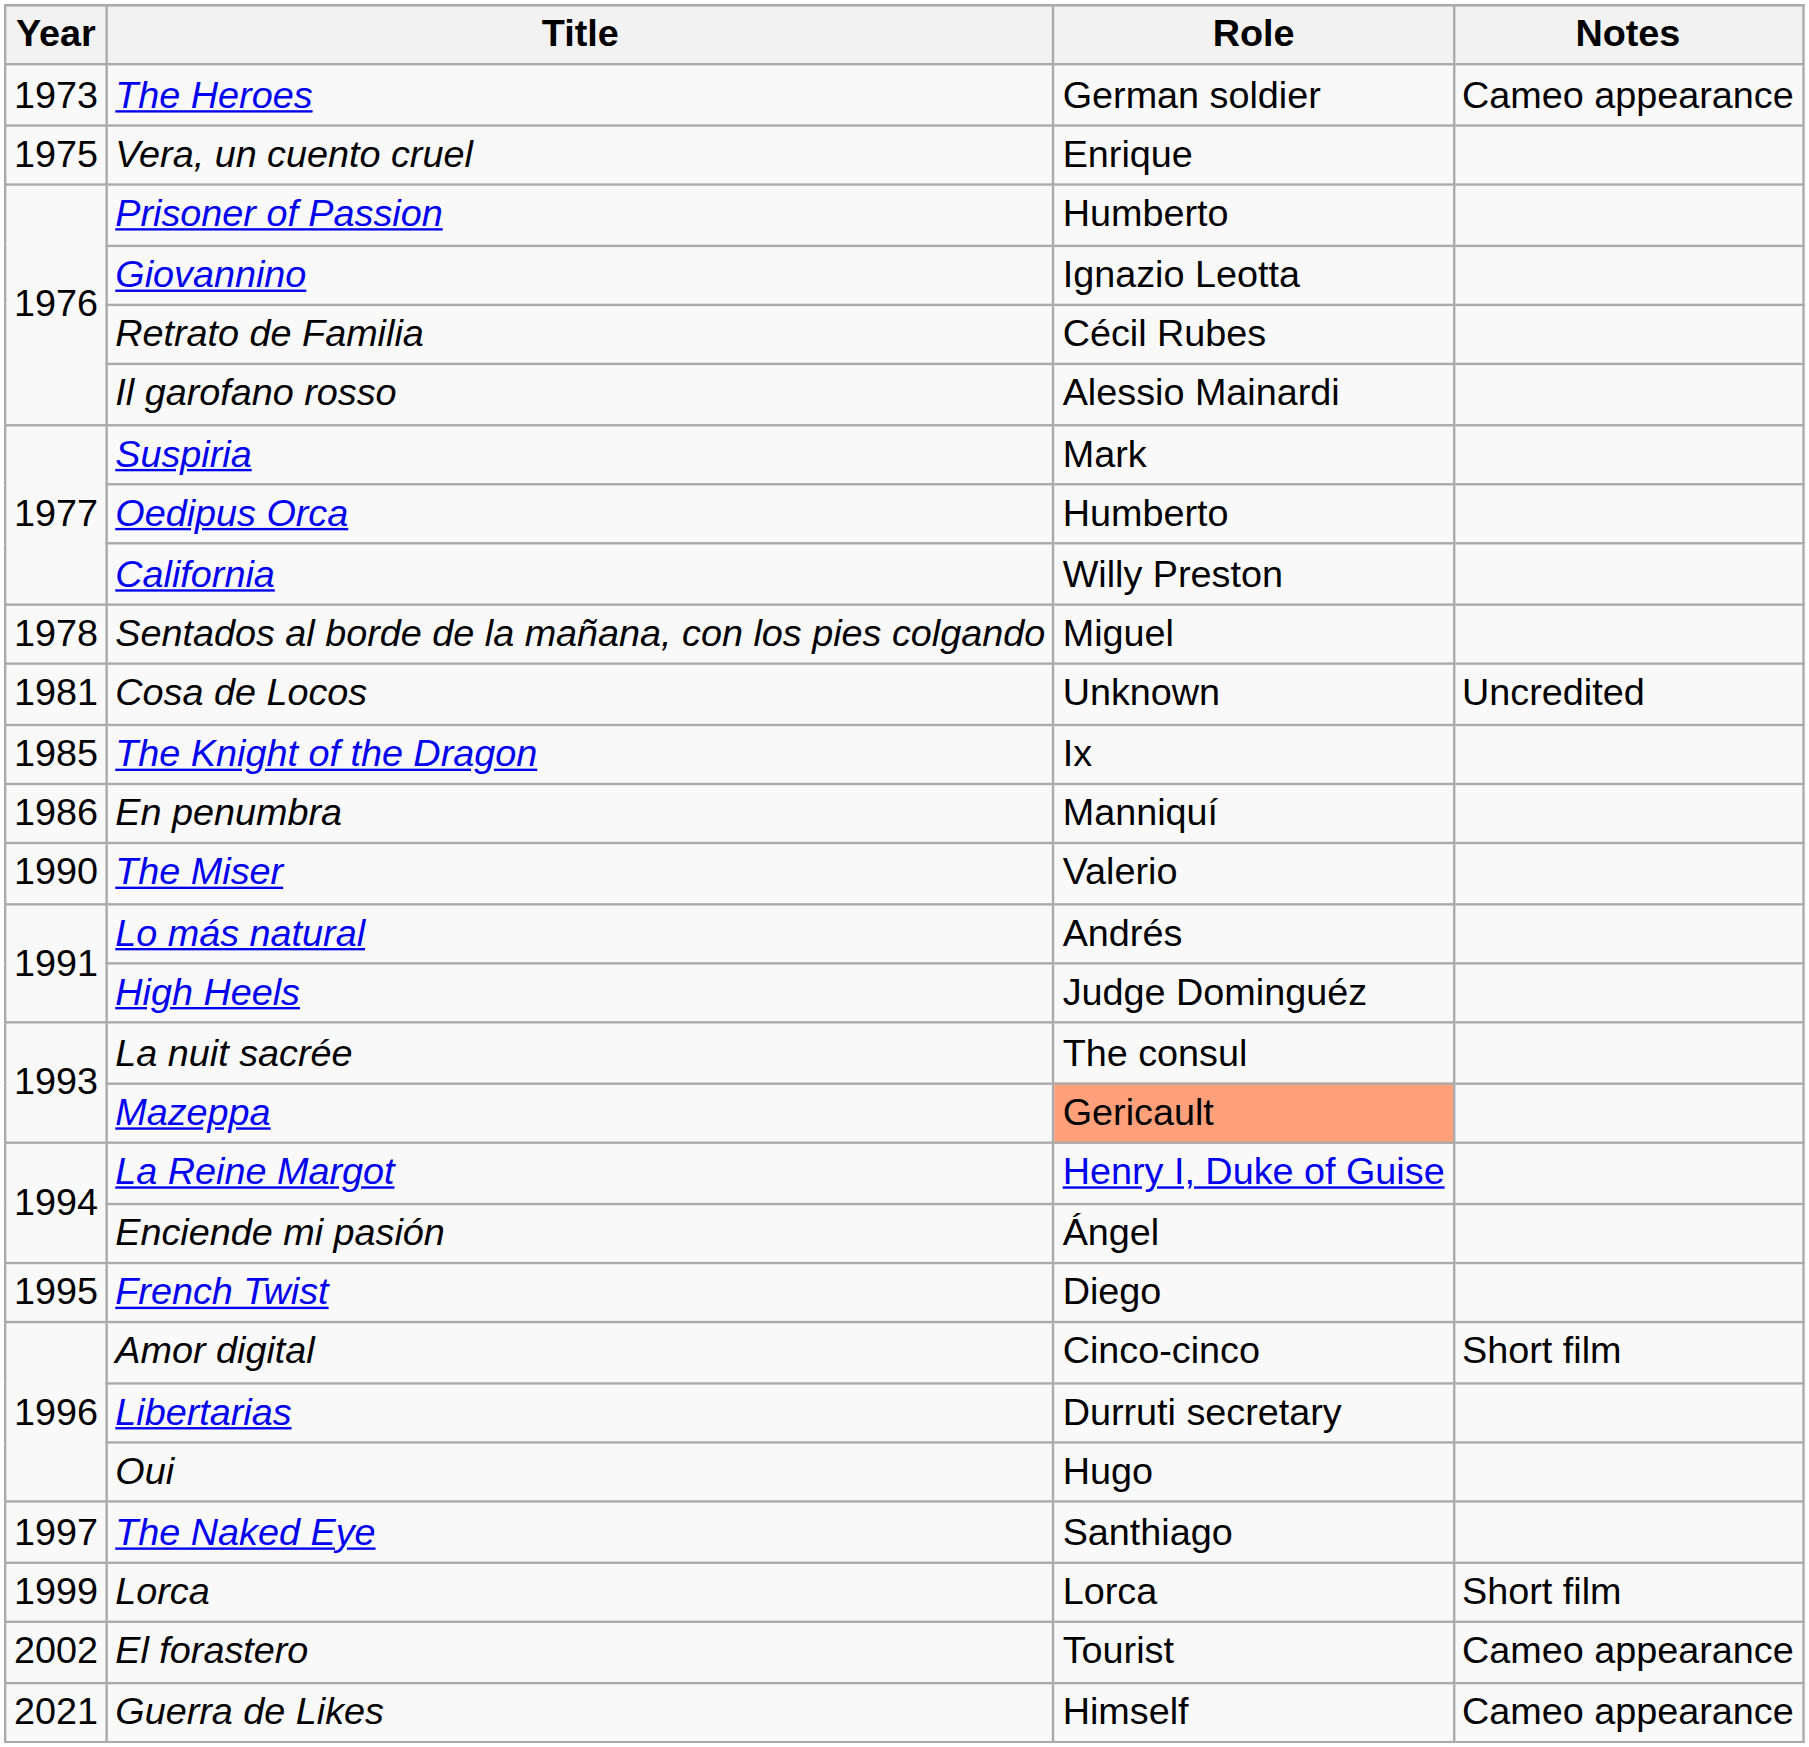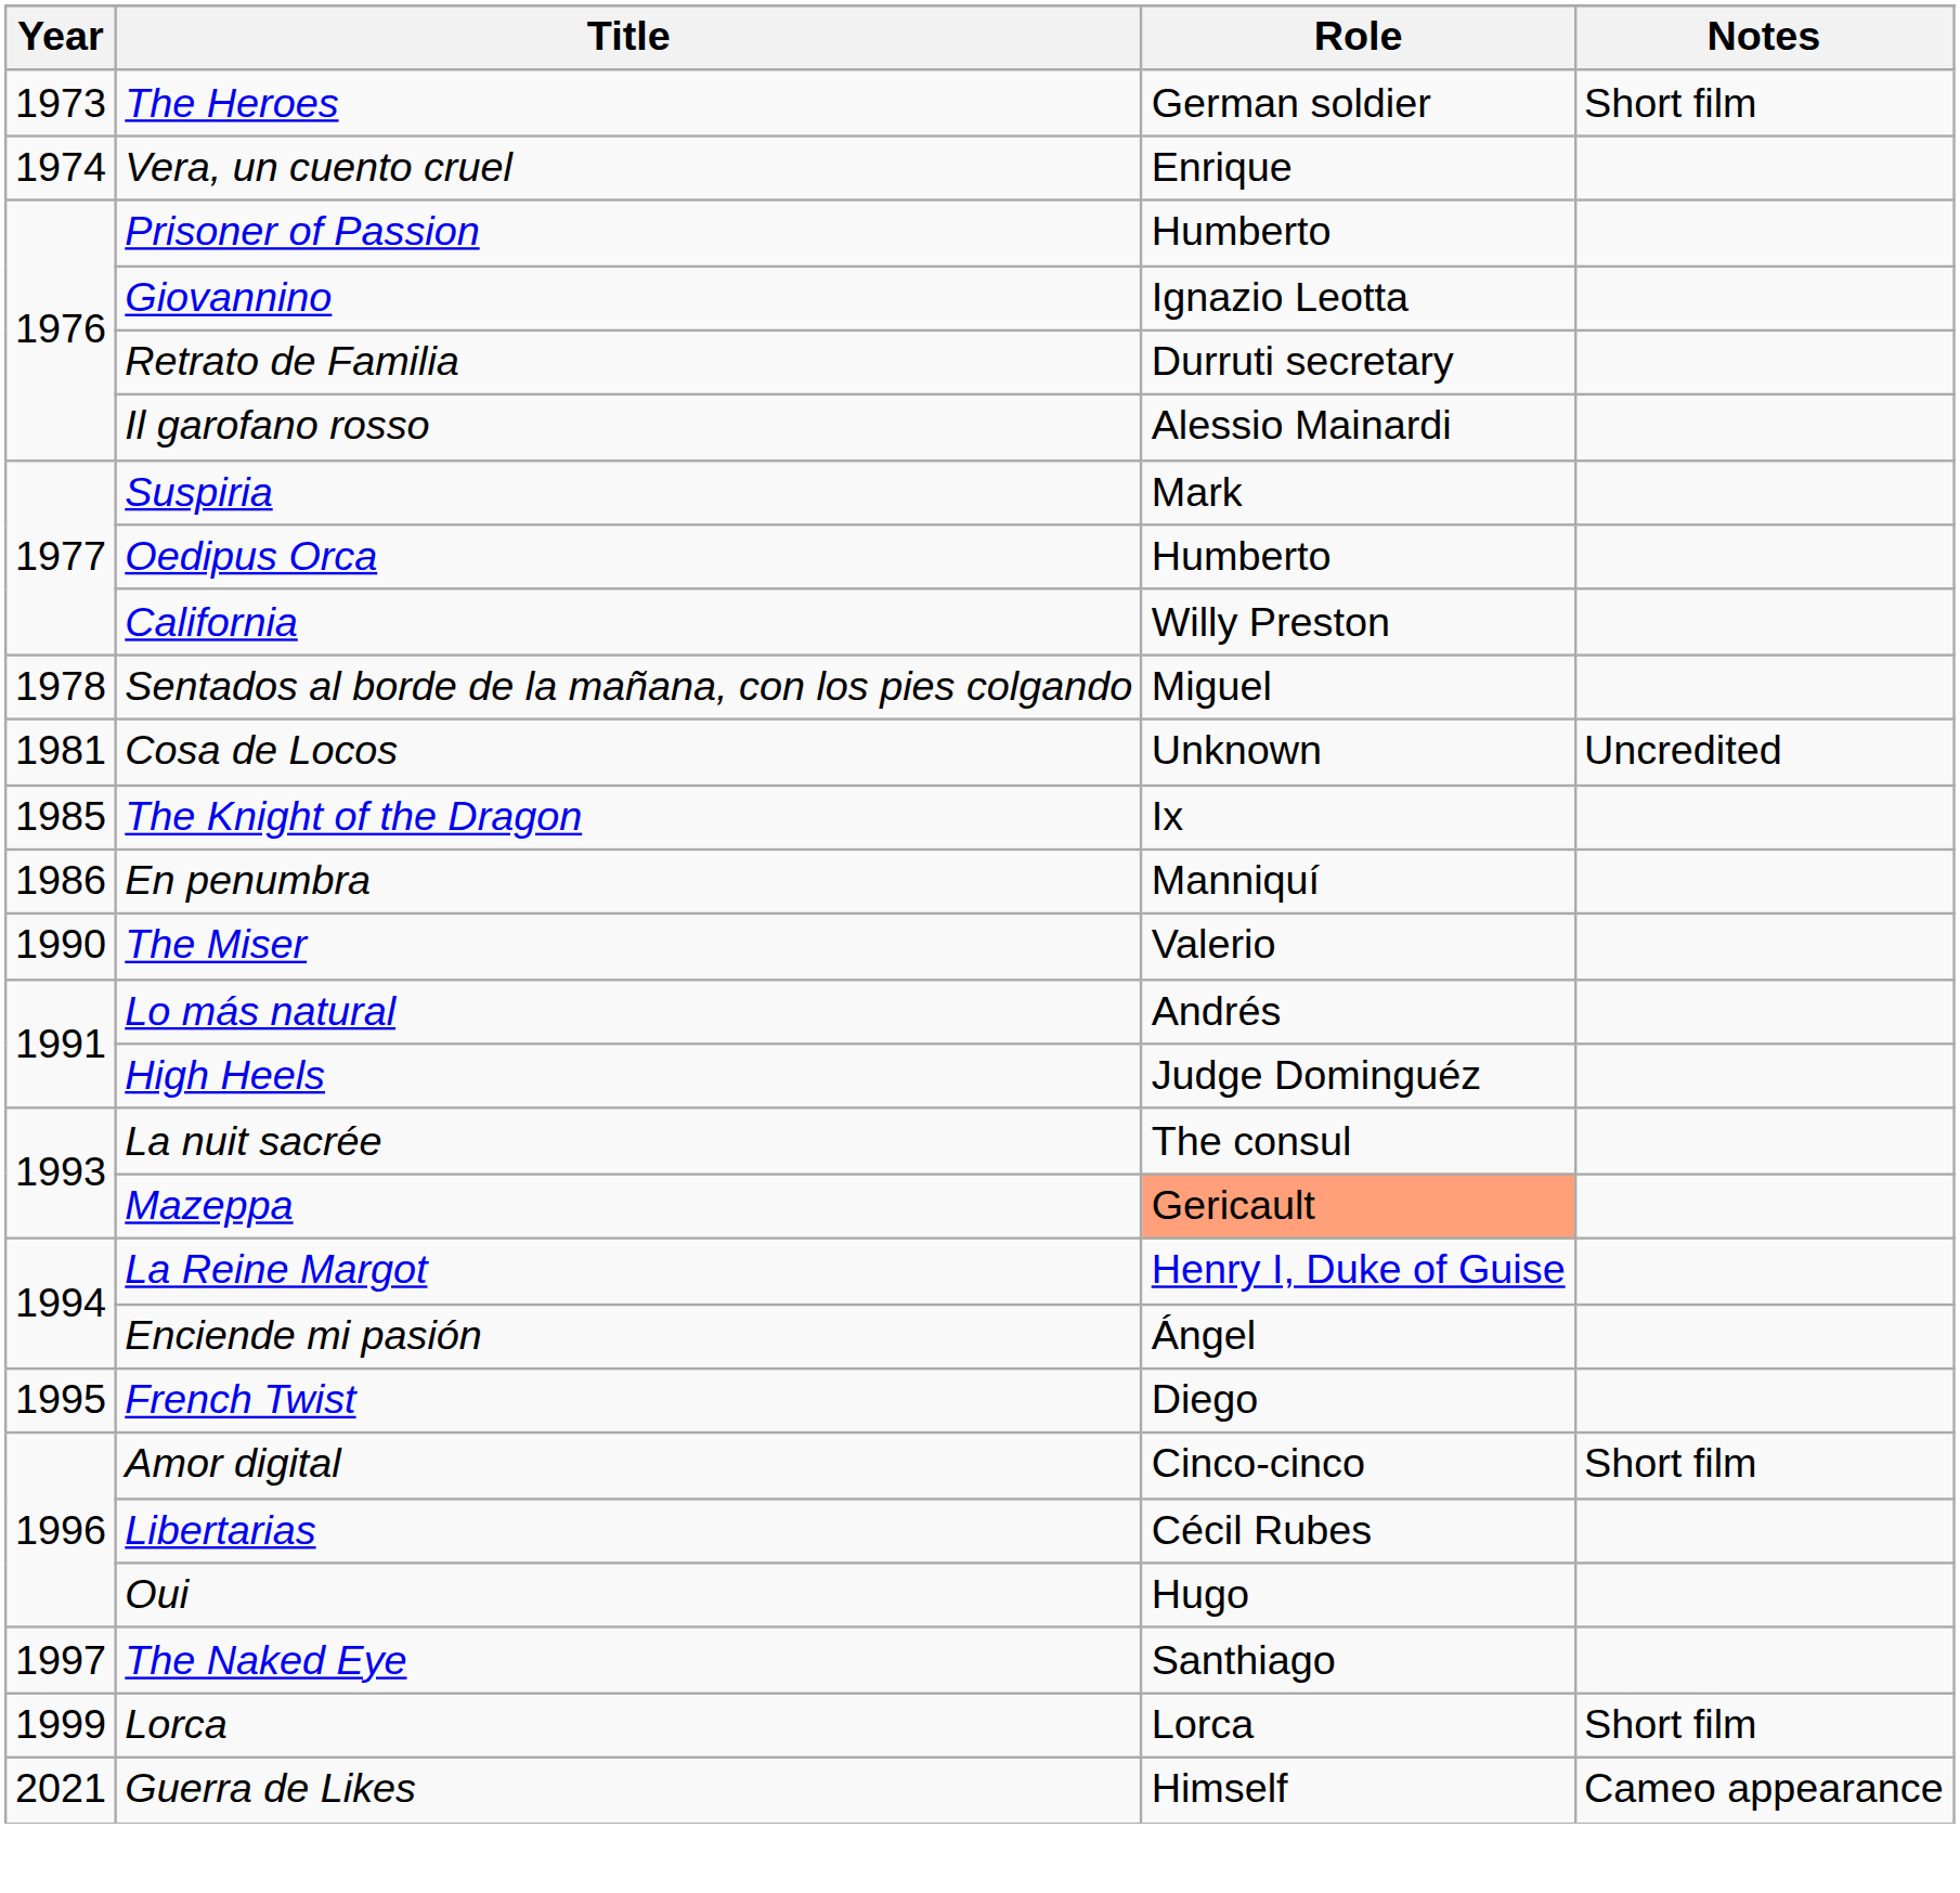 <table class="wikitable">
 <tr>
 </tr>
 <tr>
 <th>Year</th>
 <th>Title</th>
 <th>Role</th>
 <th>Notes</th>
 </tr>
 <tr>
 <td>1973</td>
 <td><em><a href='#'>The Heroes</a></em></td>
 <td>German soldier</td>
-<td>Cameo appearance</td>
+<td>Short film</td>
 </tr>
 <tr>
-<td>1975</td>
+<td>1974</td>
 <td><em>Vera, un cuento cruel</em></td>
 <td>Enrique</td>
 <td></td>
 </tr>
 <tr>
 <td rowspan="4">1976</td>
 <td><em><a href='#'>Prisoner of Passion</a></em></td>
 <td>Humberto</td>
 <td></td>
 </tr>
 <tr>
 <td><em><a href='#'>Giovannino</a></em></td>
 <td>Ignazio Leotta</td>
 <td></td>
 </tr>
 <tr>
 <td><em>Retrato de Familia</em></td>
-<td>Cécil Rubes</td>
+<td>Durruti secretary</td>
 <td></td>
 </tr>
 <tr>
 <td><em>Il garofano rosso</em></td>
 <td>Alessio Mainardi</td>
 <td></td>
 </tr>
 <tr>
 <td rowspan="3">1977</td>
 <td><em><a href='#'>Suspiria</a></em></td>
 <td>Mark</td>
 <td></td>
 </tr>
 <tr>
 <td><em><a href='#'>Oedipus Orca</a></em></td>
 <td>Humberto</td>
 <td></td>
 </tr>
 <tr>
 <td><em><a href='#'>California</a></em></td>
 <td>Willy Preston</td>
 <td></td>
 </tr>
 <tr>
 <td>1978</td>
 <td><em>Sentados al borde de la mañana, con los pies colgando</em></td>
 <td>Miguel</td>
 <td></td>
 </tr>
 <tr>
 <td>1981</td>
 <td><em>Cosa de Locos</em></td>
 <td>Unknown</td>
 <td>Uncredited</td>
 </tr>
 <tr>
 <td>1985</td>
 <td><em><a href='#'>The Knight of the Dragon</a></em></td>
 <td>Ix</td>
 <td></td>
 </tr>
 <tr>
 <td>1986</td>
 <td><em>En penumbra</em></td>
 <td>Manniquí</td>
 <td></td>
 </tr>
 <tr>
 <td>1990</td>
 <td><em><a href='#'>The Miser</a></em></td>
 <td>Valerio</td>
 <td></td>
 </tr>
 <tr>
 <td rowspan="2">1991</td>
 <td><em><a href='#'>Lo más natural</a></em></td>
 <td>Andrés</td>
 <td></td>
 </tr>
 <tr>
 <td><em><a href='#'>High Heels</a></em></td>
 <td>Judge Dominguéz</td>
 <td></td>
 </tr>
 <tr>
 <td rowspan="2">1993</td>
 <td><em>La nuit sacrée</em></td>
 <td>The consul</td>
 <td></td>
 </tr>
 <tr>
 <td><em><a href='#'>Mazeppa</a></em></td>
 <td style="background: lightsalmon;">Gericault</td>
 <td></td>
 </tr>
 <tr>
 <td rowspan="2">1994</td>
 <td><em><a href='#'>La Reine Margot</a></em></td>
 <td><a href='#'>Henry I, Duke of Guise</a></td>
 <td></td>
 </tr>
 <tr>
 <td><em>Enciende mi pasión</em></td>
 <td>Ángel</td>
 <td></td>
 </tr>
 <tr>
 <td>1995</td>
 <td><em><a href='#'>French Twist</a></em></td>
 <td>Diego</td>
 <td></td>
 </tr>
 <tr>
 <td rowspan="3">1996</td>
 <td><em>Amor digital</em></td>
 <td>Cinco-cinco</td>
 <td>Short film</td>
 </tr>
 <tr>
 <td><em><a href='#'>Libertarias</a></em></td>
-<td>Durruti secretary</td>
+<td>Cécil Rubes</td>
 <td></td>
 </tr>
 <tr>
 <td><em>Oui</em></td>
 <td>Hugo</td>
 <td></td>
 </tr>
 <tr>
 <td>1997</td>
 <td><em><a href='#'>The Naked Eye</a></em></td>
 <td>Santhiago</td>
 <td></td>
 </tr>
 <tr>
 <td>1999</td>
 <td><em>Lorca</em></td>
 <td>Lorca</td>
 <td>Short film</td>
 </tr>
 <tr>
-<td>2002</td>
-<td><em>El forastero</em></td>
-<td>Tourist</td>
-<td>Cameo appearance</td>
-</tr>
-<tr>
 <td>2021</td>
 <td><em>Guerra de Likes</em></td>
 <td>Himself</td>
 <td>Cameo appearance</td>
 </tr>
 </table>
